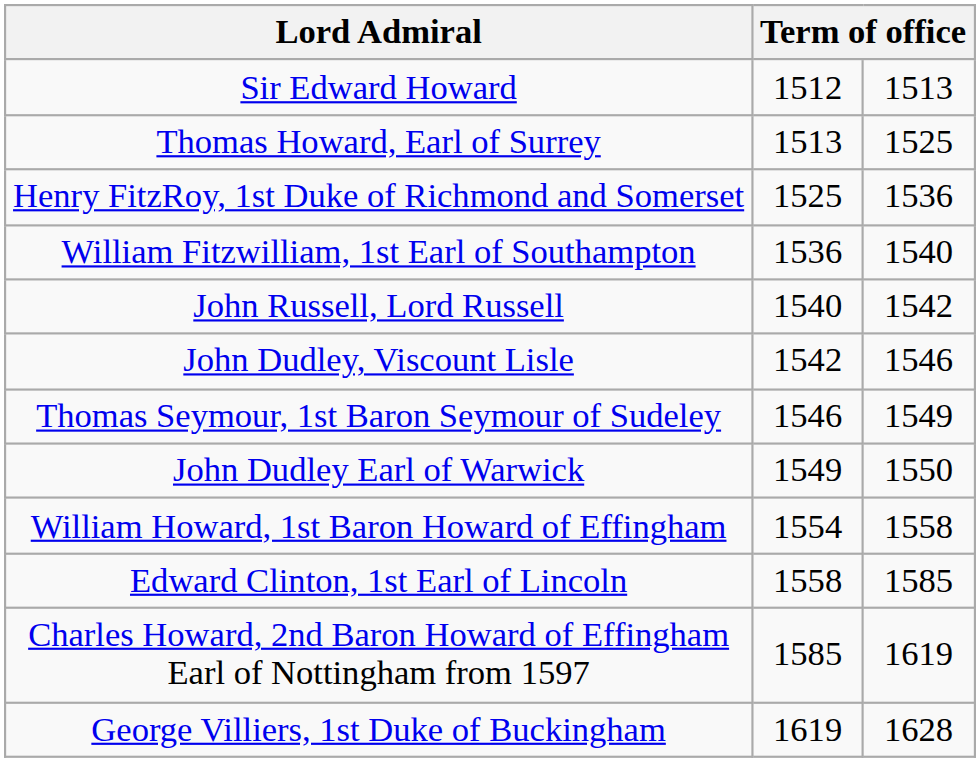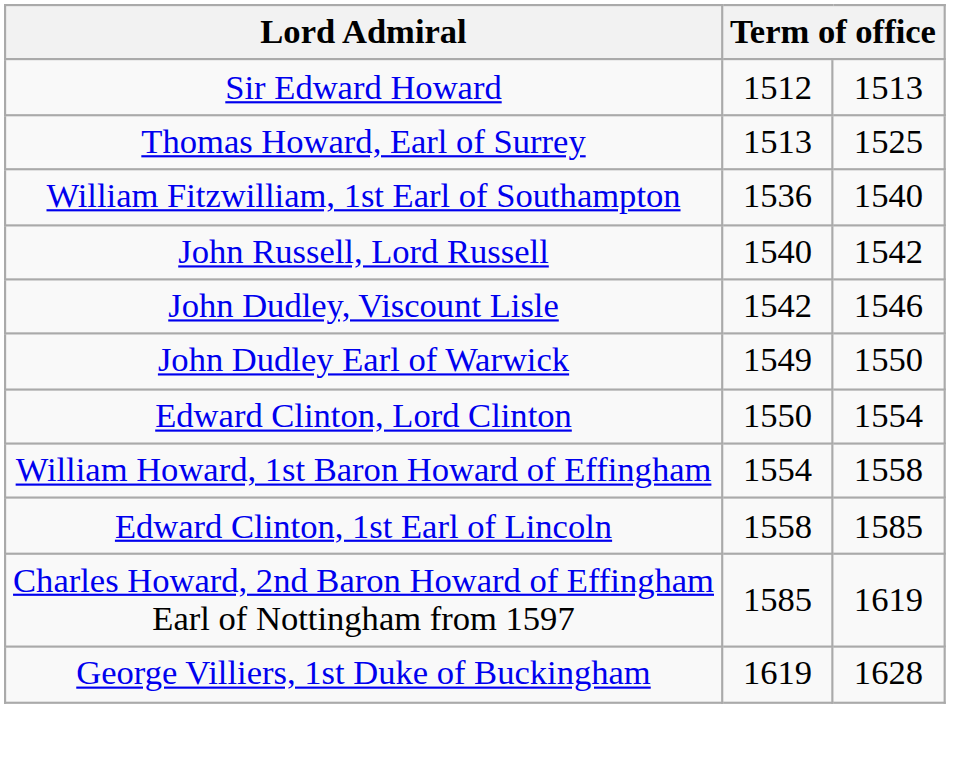 <table class="wikitable" style="text-align:center">
 <tr>
 <th>Lord Admiral</th>
 <th colspan=2>Term of office</th>
 </tr>
 <tr style="height:1em">
 <td><a href='#'>Sir Edward Howard</a></td>
 <td>1512</td>
 <td>1513</td>
 </tr>
 <tr style="height:1em">
 <td><a href='#'>Thomas Howard, Earl of Surrey</a></td>
 <td>1513</td>
 <td>1525</td>
-</tr>
-<tr style="height:1em">
-<td><a href='#'>Henry FitzRoy, 1st Duke of Richmond and Somerset</a></td>
-<td>1525</td>
-<td>1536</td>
 </tr>
 <tr style="height:1em">
 <td><a href='#'>William Fitzwilliam, 1st Earl of Southampton</a></td>
 <td>1536</td>
 <td>1540</td>
 </tr>
 <tr style="height:1em">
 <td><a href='#'>John Russell, Lord Russell</a></td>
 <td>1540</td>
 <td>1542</td>
 </tr>
 <tr style="height:1em">
 <td><a href='#'>John Dudley, Viscount Lisle</a></td>
 <td>1542</td>
 <td>1546</td>
 </tr>
 <tr style="height:1em">
-<td><a href='#'>Thomas Seymour, 1st Baron Seymour of Sudeley</a></td>
-<td>1546</td>
-<td>1549</td>
-</tr>
-<tr style="height:1em">
 <td><a href='#'>John Dudley Earl of Warwick</a></td>
 <td>1549</td>
 <td>1550</td>
+</tr>
+<tr style="height:1em">
+<td><a href='#'>Edward Clinton, Lord Clinton</a></td>
+<td>1550</td>
+<td>1554</td>
 </tr>
 <tr style="height:1em">
 <td><a href='#'>William Howard, 1st Baron Howard of Effingham</a></td>
 <td>1554</td>
 <td>1558</td>
 </tr>
 <tr style="height:1em">
 <td><a href='#'>Edward Clinton, 1st Earl of Lincoln</a></td>
 <td>1558</td>
 <td>1585</td>
 </tr>
 <tr style="height:1em">
 <td><a href='#'>Charles Howard, 2nd Baron Howard of Effingham</a><br>Earl of Nottingham from 1597</td>
 <td>1585</td>
 <td>1619</td>
 </tr>
 <tr style="height:1em">
 <td><a href='#'>George Villiers, 1st Duke of Buckingham</a></td>
 <td>1619</td>
 <td>1628</td>
 </tr>
 </table>
